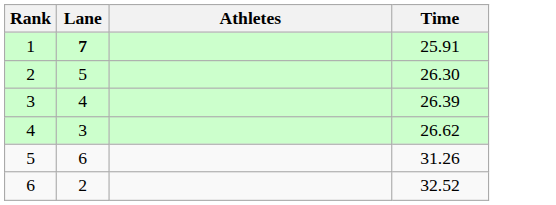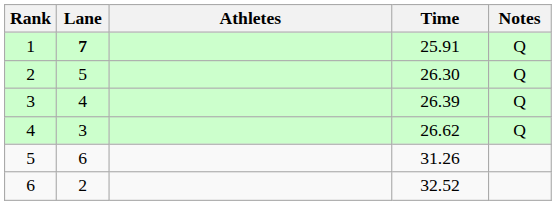 <table class="wikitable sortable" style="text-align:center;">
 <tr>
 <th width=40>Rank</th>
 <th width=40>Lane</th>
 <th width=250>Athletes</th>
 <th width=80>Time</th>
+<th width=50>Notes</th>
 </tr>
 <tr bgcolor=ccffcc>
 <td>1</td>
 <td><strong>7</strong></td>
 <td align=left></td>
 <td>25.91</td>
+<td>Q</td>
 </tr>
 <tr bgcolor=ccffcc>
 <td>2</td>
 <td>5</td>
 <td align=left></td>
 <td>26.30</td>
+<td>Q</td>
 </tr>
 <tr bgcolor=ccffcc>
 <td>3</td>
 <td>4</td>
 <td align=left></td>
 <td>26.39</td>
+<td>Q</td>
 </tr>
 <tr bgcolor=ccffcc>
 <td>4</td>
 <td>3</td>
 <td align=left></td>
 <td>26.62</td>
+<td>Q</td>
 </tr>
 <tr>
 <td>5</td>
 <td>6</td>
 <td align=left></td>
 <td>31.26</td>
+<td></td>
 </tr>
 <tr>
 <td>6</td>
 <td>2</td>
 <td align=left></td>
 <td>32.52</td>
+<td></td>
 </tr>
 </table>
